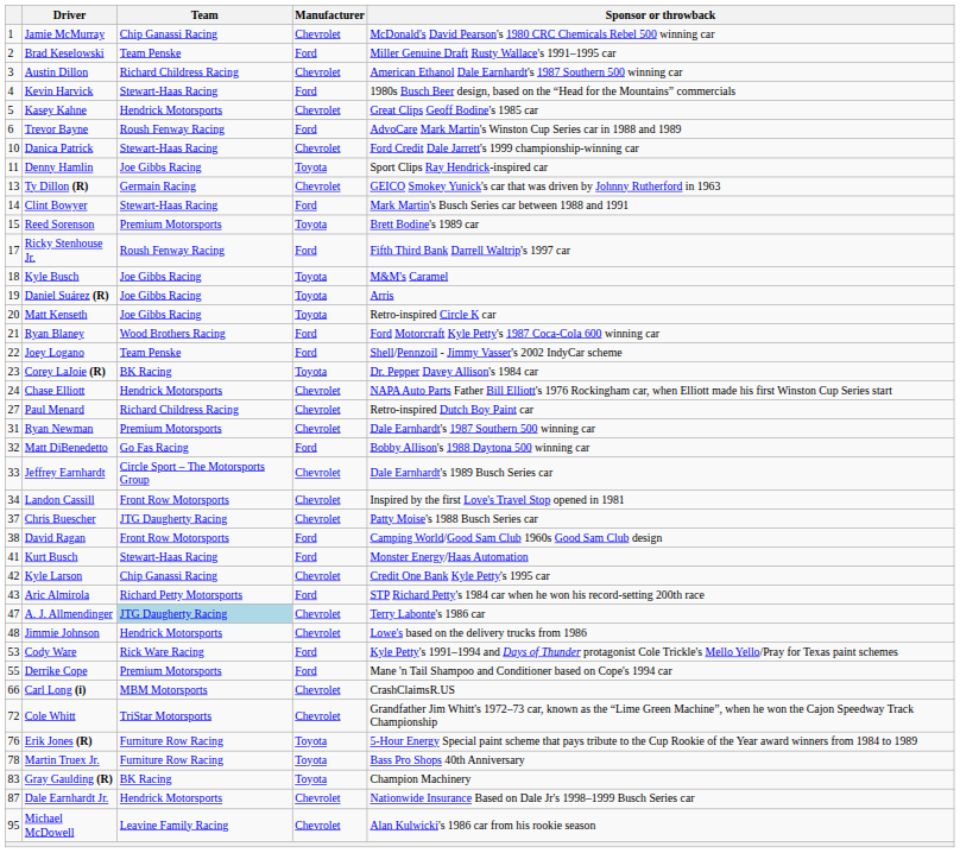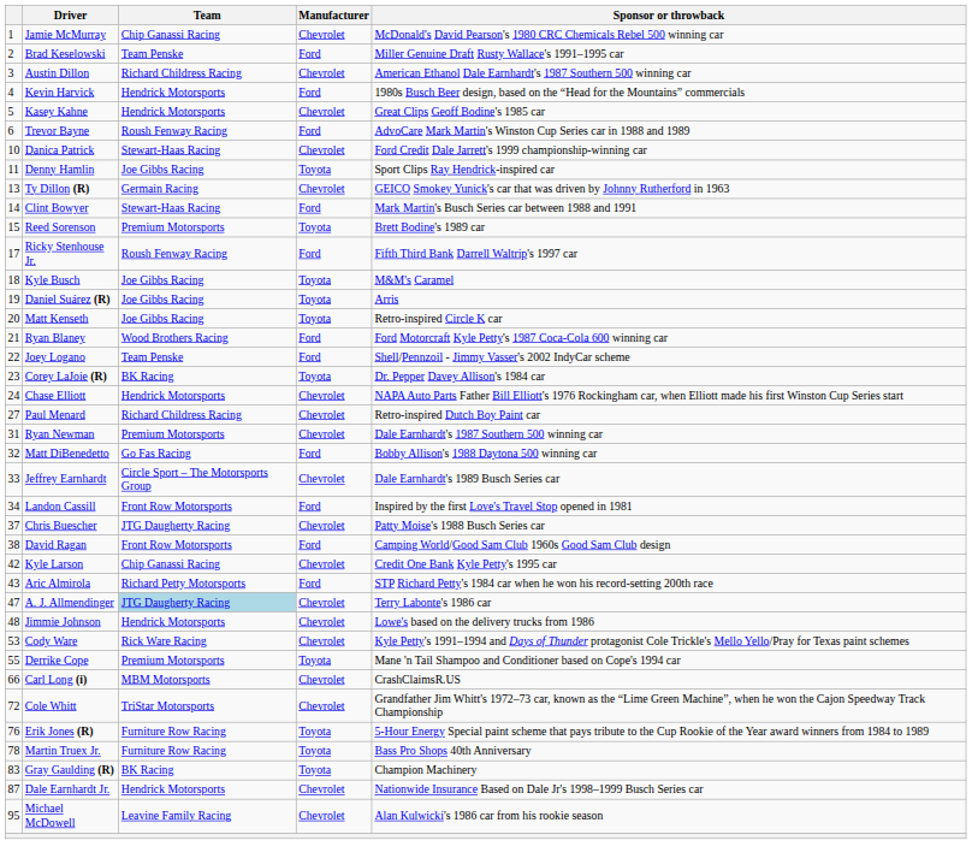 <table class="wikitable" style="font-size:95%">
 <tr>
 <th></th>
 <th>Driver</th>
 <th>Team</th>
 <th>Manufacturer</th>
 <th>Sponsor or throwback</th>
 </tr>
 <tr>
 <td>1</td>
 <td><a href='#'>Jamie McMurray</a></td>
 <td><a href='#'>Chip Ganassi Racing</a></td>
 <td><a href='#'>Chevrolet</a></td>
 <td><a href='#'>McDonald's</a> <a href='#'>David Pearson</a>'s <a href='#'>1980 CRC Chemicals Rebel 500</a> winning car</td>
 </tr>
 <tr>
 <td>2</td>
 <td><a href='#'>Brad Keselowski</a></td>
 <td><a href='#'>Team Penske</a></td>
 <td><a href='#'>Ford</a></td>
 <td><a href='#'>Miller Genuine Draft</a> <a href='#'>Rusty Wallace</a>'s 1991–1995 car</td>
 </tr>
 <tr>
 <td>3</td>
 <td><a href='#'>Austin Dillon</a></td>
 <td><a href='#'>Richard Childress Racing</a></td>
 <td><a href='#'>Chevrolet</a></td>
 <td><a href='#'>American Ethanol</a> <a href='#'>Dale Earnhardt</a>'s <a href='#'>1987 Southern 500</a> winning car</td>
 </tr>
 <tr>
 <td>4</td>
 <td><a href='#'>Kevin Harvick</a></td>
-<td><a href='#'>Stewart-Haas Racing</a></td>
+<td><a href='#'>Hendrick Motorsports</a></td>
 <td><a href='#'>Ford</a></td>
 <td>1980s <a href='#'>Busch Beer</a> design, based on the “Head for the Mountains” commercials</td>
 </tr>
 <tr>
 <td>5</td>
 <td><a href='#'>Kasey Kahne</a></td>
 <td><a href='#'>Hendrick Motorsports</a></td>
 <td><a href='#'>Chevrolet</a></td>
 <td><a href='#'>Great Clips</a> <a href='#'>Geoff Bodine</a>'s 1985 car</td>
 </tr>
 <tr>
 <td>6</td>
 <td><a href='#'>Trevor Bayne</a></td>
 <td><a href='#'>Roush Fenway Racing</a></td>
 <td><a href='#'>Ford</a></td>
 <td><a href='#'>AdvoCare</a> <a href='#'>Mark Martin</a>'s Winston Cup Series car in 1988 and 1989</td>
 </tr>
 <tr>
 <td>10</td>
 <td><a href='#'>Danica Patrick</a></td>
 <td><a href='#'>Stewart-Haas Racing</a></td>
 <td><a href='#'>Chevrolet</a></td>
 <td><a href='#'>Ford Credit</a> <a href='#'>Dale Jarrett</a>'s 1999 championship-winning car</td>
 </tr>
 <tr>
 <td>11</td>
 <td><a href='#'>Denny Hamlin</a></td>
 <td><a href='#'>Joe Gibbs Racing</a></td>
 <td><a href='#'>Toyota</a></td>
 <td>Sport Clips <a href='#'>Ray Hendrick</a>-inspired car</td>
 </tr>
 <tr>
 <td>13</td>
 <td><a href='#'>Ty Dillon</a> <strong>(R)</strong></td>
 <td><a href='#'>Germain Racing</a></td>
 <td><a href='#'>Chevrolet</a></td>
 <td><a href='#'>GEICO</a> <a href='#'>Smokey Yunick</a>'s car that was driven by <a href='#'>Johnny Rutherford</a> in 1963</td>
 </tr>
 <tr>
 <td>14</td>
 <td><a href='#'>Clint Bowyer</a></td>
 <td><a href='#'>Stewart-Haas Racing</a></td>
 <td><a href='#'>Ford</a></td>
 <td><a href='#'>Mark Martin</a>'s Busch Series car between 1988 and 1991</td>
 </tr>
 <tr>
 <td>15</td>
 <td><a href='#'>Reed Sorenson</a></td>
 <td><a href='#'>Premium Motorsports</a></td>
 <td><a href='#'>Toyota</a></td>
 <td><a href='#'>Brett Bodine</a>'s 1989 car</td>
 </tr>
 <tr>
 <td>17</td>
 <td><a href='#'>Ricky Stenhouse Jr.</a></td>
 <td><a href='#'>Roush Fenway Racing</a></td>
 <td><a href='#'>Ford</a></td>
 <td><a href='#'>Fifth Third Bank</a> <a href='#'>Darrell Waltrip</a>'s 1997 car</td>
 </tr>
 <tr>
 <td>18</td>
 <td><a href='#'>Kyle Busch</a></td>
 <td><a href='#'>Joe Gibbs Racing</a></td>
 <td><a href='#'>Toyota</a></td>
 <td><a href='#'>M&M's</a> <a href='#'>Caramel</a></td>
 </tr>
 <tr>
 <td>19</td>
 <td><a href='#'>Daniel Suárez</a> <strong>(R)</strong></td>
 <td><a href='#'>Joe Gibbs Racing</a></td>
 <td><a href='#'>Toyota</a></td>
 <td><a href='#'>Arris</a></td>
 </tr>
 <tr>
 <td>20</td>
 <td><a href='#'>Matt Kenseth</a></td>
 <td><a href='#'>Joe Gibbs Racing</a></td>
 <td><a href='#'>Toyota</a></td>
 <td>Retro-inspired <a href='#'>Circle K</a> car</td>
 </tr>
 <tr>
 <td>21</td>
 <td><a href='#'>Ryan Blaney</a></td>
 <td><a href='#'>Wood Brothers Racing</a></td>
 <td><a href='#'>Ford</a></td>
 <td><a href='#'>Ford</a> <a href='#'>Motorcraft</a> <a href='#'>Kyle Petty</a>'s <a href='#'>1987 Coca-Cola 600</a> winning car</td>
 </tr>
 <tr>
 <td>22</td>
 <td><a href='#'>Joey Logano</a></td>
 <td><a href='#'>Team Penske</a></td>
 <td><a href='#'>Ford</a></td>
 <td><a href='#'>Shell</a>/<a href='#'>Pennzoil</a> - <a href='#'>Jimmy Vasser</a>'s 2002 IndyCar scheme</td>
 </tr>
 <tr>
 <td>23</td>
 <td><a href='#'>Corey LaJoie</a> <strong>(R)</strong></td>
 <td><a href='#'>BK Racing</a></td>
 <td><a href='#'>Toyota</a></td>
 <td><a href='#'>Dr. Pepper</a> <a href='#'>Davey Allison</a>'s 1984 car</td>
 </tr>
 <tr>
 <td>24</td>
 <td><a href='#'>Chase Elliott</a></td>
 <td><a href='#'>Hendrick Motorsports</a></td>
 <td><a href='#'>Chevrolet</a></td>
 <td><a href='#'>NAPA Auto Parts</a> Father <a href='#'>Bill Elliott</a>'s 1976 Rockingham car, when Elliott made his first Winston Cup Series start</td>
 </tr>
 <tr>
 <td>27</td>
 <td><a href='#'>Paul Menard</a></td>
 <td><a href='#'>Richard Childress Racing</a></td>
 <td><a href='#'>Chevrolet</a></td>
 <td>Retro-inspired <a href='#'>Dutch Boy Paint</a> car</td>
 </tr>
 <tr>
 <td>31</td>
 <td><a href='#'>Ryan Newman</a></td>
 <td><a href='#'>Premium Motorsports</a></td>
 <td><a href='#'>Chevrolet</a></td>
 <td><a href='#'>Dale Earnhardt</a>'s <a href='#'>1987 Southern 500</a> winning car</td>
 </tr>
 <tr>
 <td>32</td>
 <td><a href='#'>Matt DiBenedetto</a></td>
 <td><a href='#'>Go Fas Racing</a></td>
 <td><a href='#'>Ford</a></td>
 <td><a href='#'>Bobby Allison</a>'s <a href='#'>1988 Daytona 500</a> winning car</td>
 </tr>
 <tr>
 <td>33</td>
 <td><a href='#'>Jeffrey Earnhardt</a></td>
 <td><a href='#'>Circle Sport – The Motorsports Group</a></td>
 <td><a href='#'>Chevrolet</a></td>
 <td><a href='#'>Dale Earnhardt</a>'s 1989 Busch Series car</td>
 </tr>
 <tr>
 <td>34</td>
 <td><a href='#'>Landon Cassill</a></td>
 <td><a href='#'>Front Row Motorsports</a></td>
-<td><a href='#'>Chevrolet</a></td>
+<td><a href='#'>Ford</a></td>
 <td>Inspired by the first <a href='#'>Love's Travel Stop</a> opened in 1981</td>
 </tr>
 <tr>
 <td>37</td>
 <td><a href='#'>Chris Buescher</a></td>
 <td><a href='#'>JTG Daugherty Racing</a></td>
 <td><a href='#'>Chevrolet</a></td>
 <td><a href='#'>Patty Moise</a>'s 1988 Busch Series car</td>
 </tr>
 <tr>
 <td>38</td>
 <td><a href='#'>David Ragan</a></td>
 <td><a href='#'>Front Row Motorsports</a></td>
 <td><a href='#'>Ford</a></td>
 <td><a href='#'>Camping World</a>/<a href='#'>Good Sam Club</a> 1960s <a href='#'>Good Sam Club</a> design</td>
-</tr>
-<tr>
-<td>41</td>
-<td><a href='#'>Kurt Busch</a></td>
-<td><a href='#'>Stewart-Haas Racing</a></td>
-<td><a href='#'>Ford</a></td>
-<td><a href='#'>Monster Energy</a>/<a href='#'>Haas Automation</a></td>
 </tr>
 <tr>
 <td>42</td>
 <td><a href='#'>Kyle Larson</a></td>
 <td><a href='#'>Chip Ganassi Racing</a></td>
 <td><a href='#'>Chevrolet</a></td>
 <td><a href='#'>Credit One Bank</a> <a href='#'>Kyle Petty</a>'s 1995 car</td>
 </tr>
 <tr>
 <td>43</td>
 <td><a href='#'>Aric Almirola</a></td>
 <td><a href='#'>Richard Petty Motorsports</a></td>
 <td><a href='#'>Ford</a></td>
 <td><a href='#'>STP</a> <a href='#'>Richard Petty</a>'s 1984 car when he won his record-setting 200th race</td>
 </tr>
 <tr>
 <td>47</td>
 <td><a href='#'>A. J. Allmendinger</a></td>
 <td style="background: lightblue;"><a href='#'>JTG Daugherty Racing</a></td>
 <td><a href='#'>Chevrolet</a></td>
 <td><a href='#'>Terry Labonte</a>'s 1986 car</td>
 </tr>
 <tr>
 <td>48</td>
 <td><a href='#'>Jimmie Johnson</a></td>
 <td><a href='#'>Hendrick Motorsports</a></td>
 <td><a href='#'>Chevrolet</a></td>
 <td><a href='#'>Lowe's</a> based on the delivery trucks from 1986</td>
 </tr>
 <tr>
 <td>53</td>
 <td><a href='#'>Cody Ware</a></td>
 <td><a href='#'>Rick Ware Racing</a></td>
-<td><a href='#'>Ford</a></td>
+<td><a href='#'>Chevrolet</a></td>
 <td><a href='#'>Kyle Petty</a>'s 1991–1994 and <em><a href='#'>Days of Thunder</a></em> protagonist Cole Trickle's <a href='#'>Mello Yello</a>/Pray for Texas paint schemes</td>
 </tr>
 <tr>
 <td>55</td>
 <td><a href='#'>Derrike Cope</a></td>
 <td><a href='#'>Premium Motorsports</a></td>
-<td><a href='#'>Ford</a></td>
+<td><a href='#'>Toyota</a></td>
 <td>Mane 'n Tail Shampoo and Conditioner based on Cope's 1994 car</td>
 </tr>
 <tr>
 <td>66</td>
 <td><a href='#'>Carl Long</a> <strong>(i)</strong></td>
 <td><a href='#'>MBM Motorsports</a></td>
 <td><a href='#'>Chevrolet</a></td>
 <td>CrashClaimsR.US</td>
 </tr>
 <tr>
 <td>72</td>
 <td><a href='#'>Cole Whitt</a></td>
 <td><a href='#'>TriStar Motorsports</a></td>
 <td><a href='#'>Chevrolet</a></td>
 <td>Grandfather Jim Whitt's 1972–73 car, known as the “Lime Green Machine”, when he won the Cajon Speedway Track Championship</td>
 </tr>
 <tr>
 <td>76</td>
 <td><a href='#'>Erik Jones</a> <strong>(R)</strong></td>
 <td><a href='#'>Furniture Row Racing</a></td>
 <td><a href='#'>Toyota</a></td>
 <td><a href='#'>5-Hour Energy</a> Special paint scheme that pays tribute to the Cup Rookie of the Year award winners from 1984 to 1989</td>
 </tr>
 <tr>
 <td>78</td>
 <td><a href='#'>Martin Truex Jr.</a></td>
 <td><a href='#'>Furniture Row Racing</a></td>
 <td><a href='#'>Toyota</a></td>
 <td><a href='#'>Bass Pro Shops</a> 40th Anniversary</td>
 </tr>
 <tr>
 <td>83</td>
 <td><a href='#'>Gray Gaulding</a> <strong>(R)</strong></td>
 <td><a href='#'>BK Racing</a></td>
 <td><a href='#'>Toyota</a></td>
 <td>Champion Machinery</td>
 </tr>
 <tr>
 <td>87</td>
 <td><a href='#'>Dale Earnhardt Jr.</a></td>
 <td><a href='#'>Hendrick Motorsports</a></td>
 <td><a href='#'>Chevrolet</a></td>
 <td><a href='#'>Nationwide Insurance</a> Based on Dale Jr's 1998–1999 Busch Series car</td>
 </tr>
 <tr>
 <td>95</td>
 <td><a href='#'>Michael McDowell</a></td>
 <td><a href='#'>Leavine Family Racing</a></td>
 <td><a href='#'>Chevrolet</a></td>
 <td><a href='#'>Alan Kulwicki</a>'s 1986 car from his rookie season</td>
 </tr>
 <tr>
 <th colspan="5"></th>
 </tr>
 </table>
